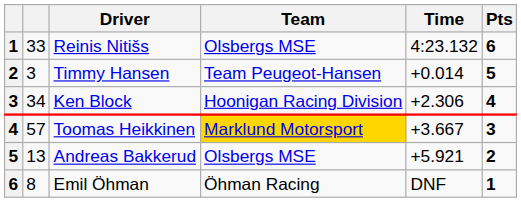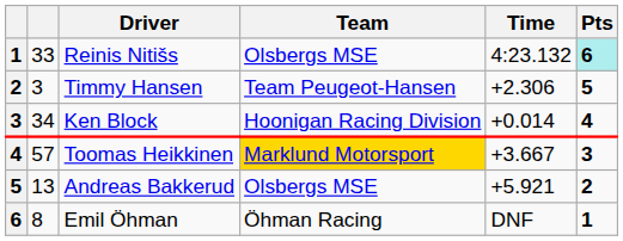 <table class=wikitable style="font-size:95%">
 <tr>
 <th></th>
 <th></th>
 <th>Driver</th>
 <th>Team</th>
 <th>Time</th>
 <th>Pts</th>
 </tr>
 <tr>
 <th>1</th>
 <td>33</td>
 <td> <a href='#'>Reinis Nitišs</a></td>
 <td><a href='#'>Olsbergs MSE</a></td>
 <td>4:23.132</td>
-<td><strong>6</strong></td>
+<td style="background: paleturquoise;"><strong>6</strong></td>
 </tr>
 <tr>
 <th>2</th>
 <td>3</td>
 <td> <a href='#'>Timmy Hansen</a></td>
 <td><a href='#'>Team Peugeot-Hansen</a></td>
-<td>+0.014</td>
+<td>+2.306</td>
 <td><strong>5</strong></td>
 </tr>
 <tr>
 <th>3</th>
 <td>34</td>
 <td> <a href='#'>Ken Block</a></td>
 <td><a href='#'>Hoonigan Racing Division</a></td>
-<td>+2.306</td>
+<td>+0.014</td>
 <td><strong>4</strong></td>
 </tr>
 <tr style="border-top: solid 2.5px red;">
 <th>4</th>
 <td>57</td>
 <td> <a href='#'>Toomas Heikkinen</a></td>
 <td style="background: gold;"><a href='#'>Marklund Motorsport</a></td>
 <td>+3.667</td>
 <td><strong>3</strong></td>
 </tr>
 <tr>
 <th>5</th>
 <td>13</td>
 <td> <a href='#'>Andreas Bakkerud</a></td>
 <td><a href='#'>Olsbergs MSE</a></td>
 <td>+5.921</td>
 <td><strong>2</strong></td>
 </tr>
 <tr>
 <th>6</th>
 <td>8</td>
 <td> Emil Öhman</td>
 <td>Öhman Racing</td>
 <td>DNF</td>
 <td><strong>1</strong></td>
 </tr>
 </table>
